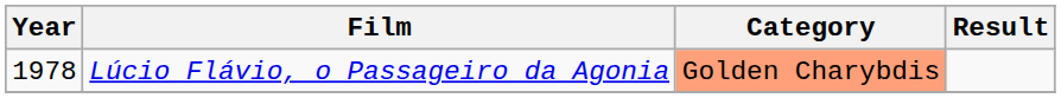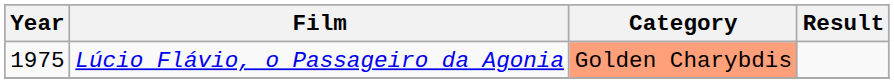 <table class="wikitable">
 <tr>
 <th>Year</th>
 <th>Film</th>
 <th>Category</th>
 <th>Result</th>
 </tr>
 <tr>
-<td>1978</td>
+<td>1975</td>
 <td><em><a href='#'>Lúcio Flávio, o Passageiro da Agonia</a></em></td>
 <td style="background: lightsalmon;">Golden Charybdis</td>
 <td></td>
 </tr>
 <tr>
 </tr>
 </table>
